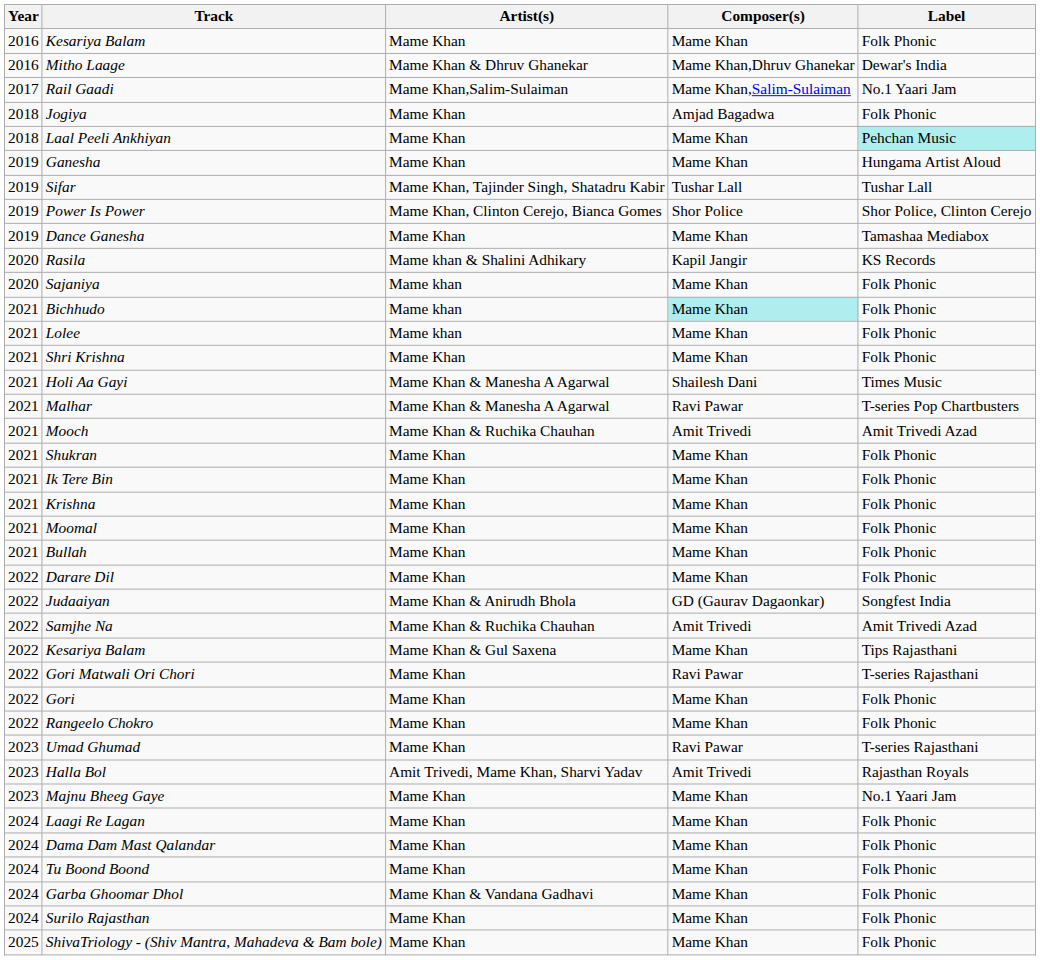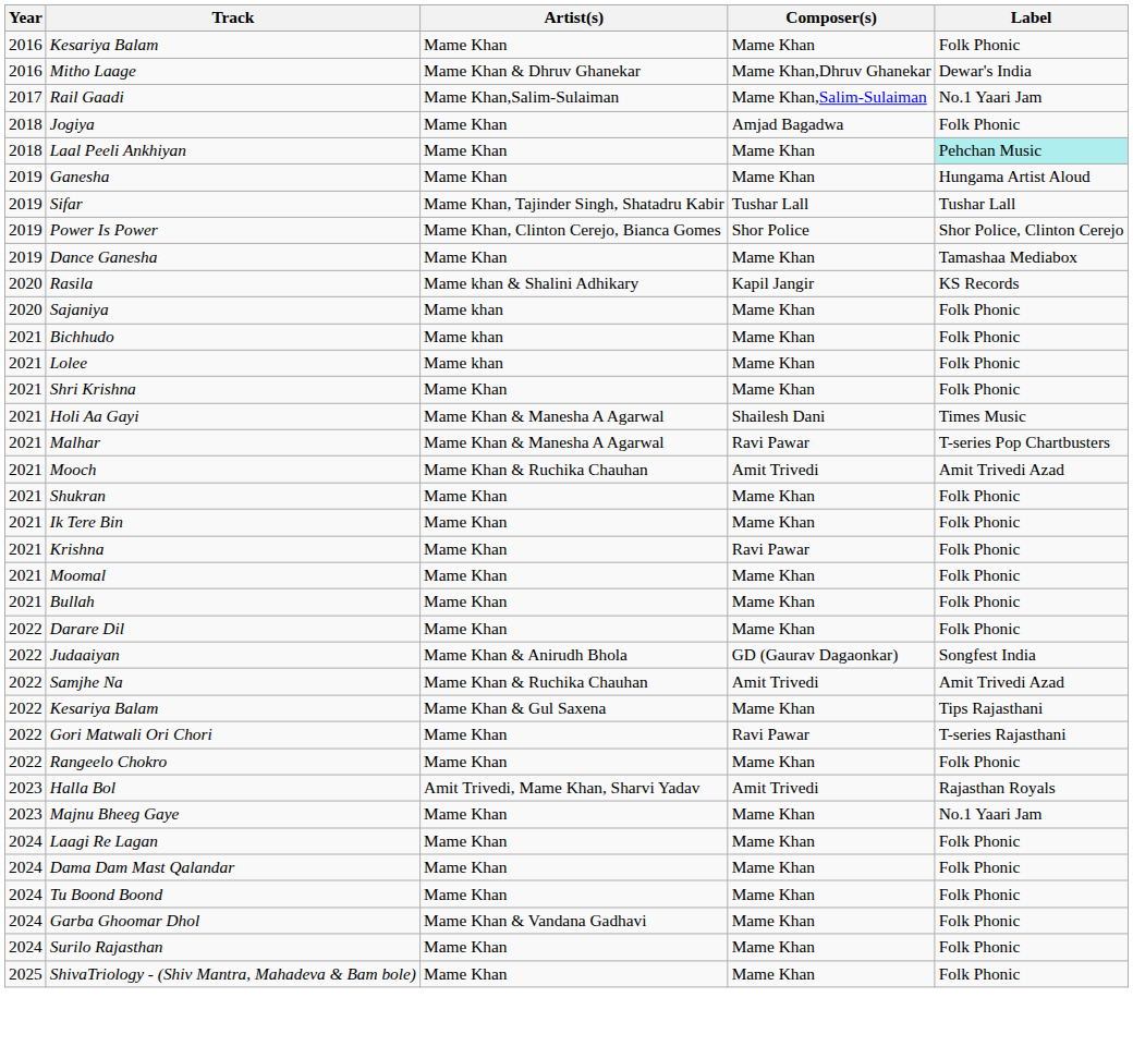 <table class="wikitable">
 <tr>
 <th>Year</th>
 <th>Track</th>
 <th>Artist(s)</th>
 <th>Composer(s)</th>
 <th>Label</th>
 </tr>
 <tr>
 <td>2016</td>
 <td><em>Kesariya Balam</em></td>
 <td>Mame Khan</td>
 <td>Mame Khan</td>
 <td>Folk Phonic</td>
 </tr>
 <tr>
 <td>2016</td>
 <td><em>Mitho Laage</em></td>
 <td>Mame Khan & Dhruv Ghanekar</td>
 <td>Mame Khan,Dhruv Ghanekar</td>
 <td>Dewar's India</td>
 </tr>
 <tr>
 <td>2017</td>
 <td><em>Rail Gaadi</em></td>
 <td>Mame Khan,Salim-Sulaiman</td>
 <td>Mame Khan,<a href='#'>Salim-Sulaiman</a></td>
 <td>No.1 Yaari Jam</td>
 </tr>
 <tr>
 <td>2018</td>
 <td><em>Jogiya </em></td>
 <td>Mame Khan</td>
 <td>Amjad Bagadwa</td>
 <td>Folk Phonic</td>
 </tr>
 <tr>
 <td>2018</td>
 <td><em>Laal Peeli Ankhiyan</em></td>
 <td>Mame Khan</td>
 <td>Mame Khan</td>
 <td style="background: paleturquoise;">Pehchan Music</td>
 </tr>
 <tr>
 <td>2019</td>
 <td><em>Ganesha</em></td>
 <td>Mame Khan</td>
 <td>Mame Khan</td>
 <td>Hungama Artist Aloud</td>
 </tr>
 <tr>
 <td>2019</td>
 <td><em>Sifar</em></td>
 <td>Mame Khan, Tajinder Singh, Shatadru Kabir</td>
 <td>Tushar Lall</td>
 <td>Tushar Lall</td>
 </tr>
 <tr>
 <td>2019</td>
 <td><em>Power Is Power</em></td>
 <td>Mame Khan, Clinton Cerejo, Bianca Gomes</td>
 <td>Shor Police</td>
 <td>Shor Police, Clinton Cerejo</td>
 </tr>
 <tr>
 <td>2019</td>
 <td><em>Dance Ganesha</em></td>
 <td>Mame Khan</td>
 <td>Mame Khan</td>
 <td>Tamashaa Mediabox</td>
 </tr>
 <tr>
 <td>2020</td>
 <td><em>Rasila</em></td>
 <td>Mame khan & Shalini Adhikary</td>
 <td>Kapil Jangir</td>
 <td>KS Records</td>
 </tr>
 <tr>
 <td>2020</td>
 <td><em>Sajaniya</em></td>
 <td>Mame khan</td>
 <td>Mame Khan</td>
 <td>Folk Phonic</td>
 </tr>
 <tr>
 <td>2021</td>
 <td><em>Bichhudo</em></td>
 <td>Mame khan</td>
-<td style="background: paleturquoise;">Mame Khan</td>
+<td>Mame Khan</td>
 <td>Folk Phonic</td>
 </tr>
 <tr>
 <td>2021</td>
 <td><em>Lolee </em></td>
 <td>Mame khan</td>
 <td>Mame Khan</td>
 <td>Folk Phonic</td>
 </tr>
 <tr>
 <td>2021</td>
 <td><em>Shri Krishna</em></td>
 <td>Mame Khan</td>
 <td>Mame Khan</td>
 <td>Folk Phonic</td>
 </tr>
 <tr>
 <td>2021</td>
 <td><em>Holi Aa Gayi</em></td>
 <td>Mame Khan & Manesha A Agarwal</td>
 <td>Shailesh Dani</td>
 <td>Times Music</td>
 </tr>
 <tr>
 <td>2021</td>
 <td><em>Malhar</em></td>
 <td>Mame Khan & Manesha A Agarwal</td>
 <td>Ravi Pawar</td>
 <td>T-series Pop Chartbusters</td>
 </tr>
 <tr>
 <td>2021</td>
 <td><em>Mooch</em></td>
 <td>Mame Khan & Ruchika Chauhan</td>
 <td>Amit Trivedi</td>
 <td>Amit Trivedi Azad</td>
 </tr>
 <tr>
 <td>2021</td>
 <td><em>Shukran </em></td>
 <td>Mame Khan</td>
 <td>Mame Khan</td>
 <td>Folk Phonic</td>
 </tr>
 <tr>
 <td>2021</td>
 <td><em>Ik Tere Bin</em></td>
 <td>Mame Khan</td>
 <td>Mame Khan</td>
 <td>Folk Phonic</td>
 </tr>
 <tr>
 <td>2021</td>
 <td><em>Krishna</em></td>
 <td>Mame Khan</td>
-<td>Mame Khan</td>
+<td>Ravi Pawar</td>
 <td>Folk Phonic</td>
 </tr>
 <tr>
 <td>2021</td>
 <td><em>Moomal</em></td>
 <td>Mame Khan</td>
 <td>Mame Khan</td>
 <td>Folk Phonic</td>
 </tr>
 <tr>
 <td>2021</td>
 <td><em>Bullah</em></td>
 <td>Mame Khan</td>
 <td>Mame Khan</td>
 <td>Folk Phonic</td>
 </tr>
 <tr>
 <td>2022</td>
 <td><em>Darare Dil</em></td>
 <td>Mame Khan</td>
 <td>Mame Khan</td>
 <td>Folk Phonic</td>
 </tr>
 <tr>
 <td>2022</td>
 <td><em>Judaaiyan</em></td>
 <td>Mame Khan & Anirudh Bhola</td>
 <td>GD (Gaurav Dagaonkar)</td>
 <td>Songfest India</td>
 </tr>
 <tr>
 <td>2022</td>
 <td><em>Samjhe Na</em></td>
 <td>Mame Khan & Ruchika Chauhan</td>
 <td>Amit Trivedi</td>
 <td>Amit Trivedi Azad</td>
 </tr>
 <tr>
 <td>2022</td>
 <td><em>Kesariya Balam</em></td>
 <td>Mame Khan & Gul Saxena</td>
 <td>Mame Khan</td>
 <td>Tips Rajasthani</td>
 </tr>
 <tr>
 <td>2022</td>
 <td><em>Gori Matwali Ori Chori</em></td>
 <td>Mame Khan</td>
 <td>Ravi Pawar</td>
 <td>T-series Rajasthani</td>
 </tr>
 <tr>
 <td>2022</td>
-<td><em>Gori</em></td>
-<td>Mame Khan</td>
-<td>Mame Khan</td>
-<td>Folk Phonic</td>
-</tr>
-<tr>
-<td>2022</td>
 <td><em>Rangeelo Chokro</em></td>
 <td>Mame Khan</td>
 <td>Mame Khan</td>
 <td>Folk Phonic</td>
-</tr>
-<tr>
-<td>2023</td>
-<td><em>Umad Ghumad</em></td>
-<td>Mame Khan</td>
-<td>Ravi Pawar</td>
-<td>T-series Rajasthani</td>
 </tr>
 <tr>
 <td>2023</td>
 <td><em>Halla Bol</em></td>
 <td>Amit Trivedi, Mame Khan, Sharvi Yadav</td>
 <td>Amit Trivedi</td>
 <td>Rajasthan Royals</td>
 </tr>
 <tr>
 <td>2023</td>
 <td><em>Majnu Bheeg Gaye</em></td>
 <td>Mame Khan</td>
 <td>Mame Khan</td>
 <td>No.1 Yaari Jam</td>
 </tr>
 <tr>
 <td>2024</td>
 <td><em>Laagi Re Lagan</em></td>
 <td>Mame Khan</td>
 <td>Mame Khan</td>
 <td>Folk Phonic</td>
 </tr>
 <tr>
 <td>2024</td>
 <td><em>Dama Dam Mast Qalandar</em></td>
 <td>Mame Khan</td>
 <td>Mame Khan</td>
 <td>Folk Phonic</td>
 </tr>
 <tr>
 <td>2024</td>
 <td><em>Tu Boond Boond</em></td>
 <td>Mame Khan</td>
 <td>Mame Khan</td>
 <td>Folk Phonic</td>
 </tr>
 <tr>
 <td>2024</td>
 <td><em>Garba Ghoomar Dhol</em></td>
 <td>Mame Khan & Vandana Gadhavi</td>
 <td>Mame Khan</td>
 <td>Folk Phonic</td>
 </tr>
 <tr>
 <td>2024</td>
 <td><em>Surilo Rajasthan</em></td>
 <td>Mame Khan</td>
 <td>Mame Khan</td>
 <td>Folk Phonic</td>
 </tr>
 <tr>
 <td>2025</td>
 <td><em>ShivaTriology - (Shiv Mantra, Mahadeva & Bam bole)</em></td>
 <td>Mame Khan</td>
 <td>Mame Khan</td>
 <td>Folk Phonic</td>
 </tr>
 </table>
